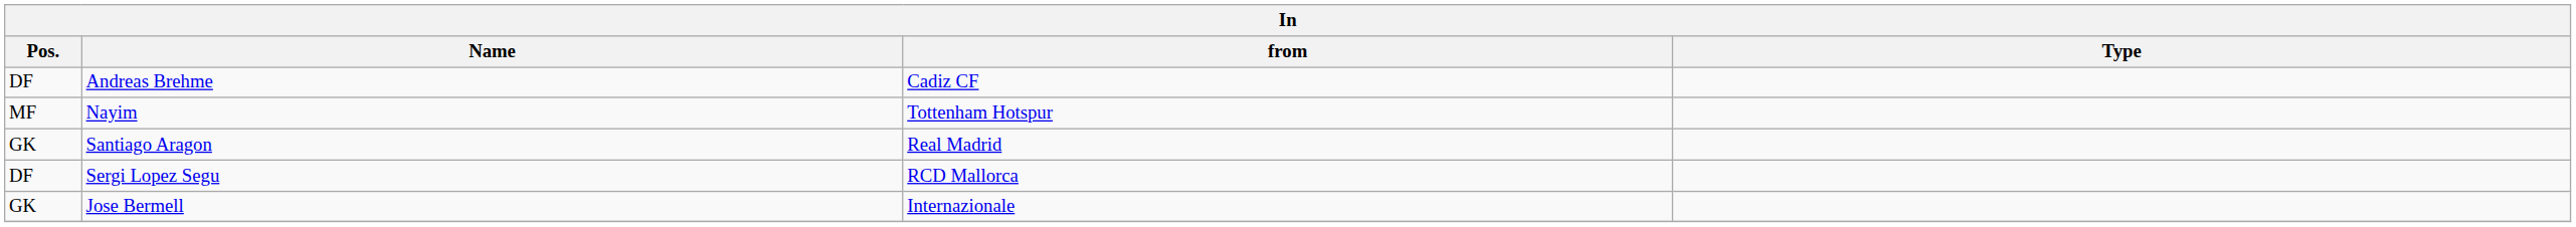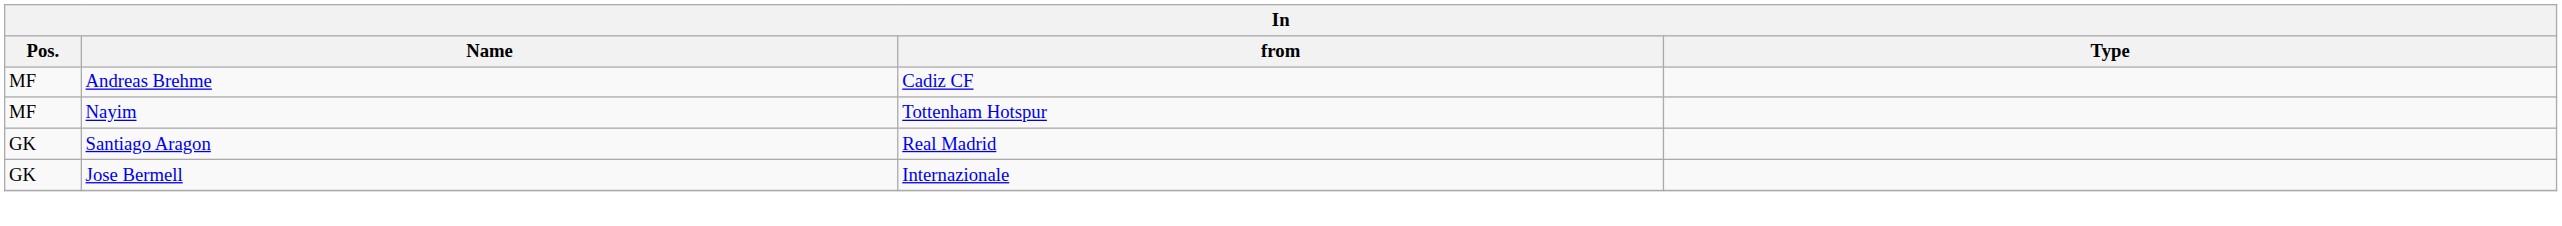 <table class="wikitable" style="font-size:90%;width:99%;">
 <tr>
 <th colspan="4">In</th>
 </tr>
 <tr>
 <th width=3%>Pos.</th>
 <th width=32%>Name</th>
 <th width=30%>from</th>
 <th width=35%>Type</th>
 </tr>
 <tr>
-<td>DF</td>
+<td>MF</td>
 <td><a href='#'>Andreas Brehme</a></td>
 <td><a href='#'>Cadiz CF</a></td>
 <td></td>
 </tr>
 <tr>
 <td>MF</td>
 <td><a href='#'>Nayim</a></td>
 <td><a href='#'>Tottenham Hotspur</a></td>
 <td></td>
 </tr>
 <tr>
 <td>GK</td>
 <td><a href='#'>Santiago Aragon</a></td>
 <td><a href='#'>Real Madrid</a></td>
 <td></td>
 </tr>
 <tr>
-<td>DF</td>
-<td><a href='#'>Sergi Lopez Segu</a></td>
-<td><a href='#'>RCD Mallorca</a></td>
-<td></td>
-</tr>
-<tr>
 <td>GK</td>
 <td><a href='#'>Jose Bermell</a></td>
 <td><a href='#'>Internazionale</a></td>
 <td></td>
 </tr>
 <tr>
 </tr>
 </table>
